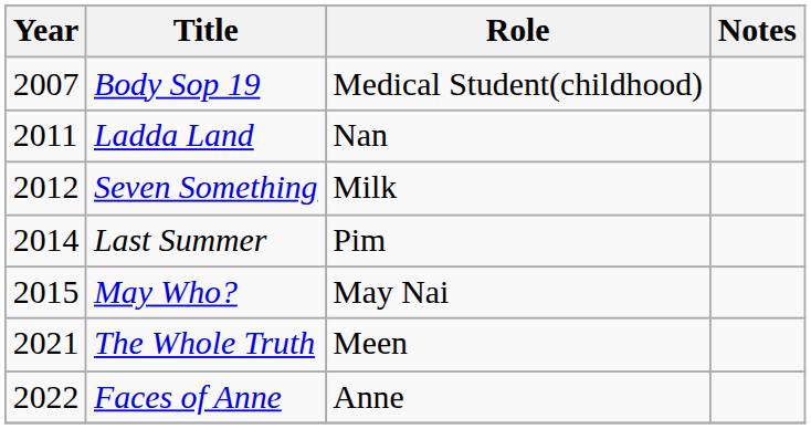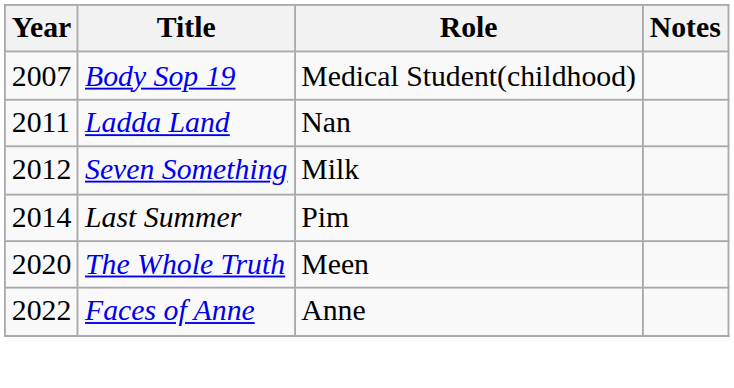 <table class="wikitable">
 <tr>
 <th>Year</th>
 <th>Title</th>
 <th>Role</th>
 <th>Notes</th>
 </tr>
 <tr>
 <td>2007</td>
 <td><em><a href='#'>Body Sop 19</a></em></td>
 <td>Medical Student(childhood)</td>
 <td></td>
 </tr>
 <tr>
 <td>2011</td>
 <td><em><a href='#'>Ladda Land</a></em></td>
 <td>Nan</td>
 <td></td>
 </tr>
 <tr>
 <td>2012</td>
 <td><em><a href='#'>Seven Something</a></em></td>
 <td>Milk</td>
 <td></td>
 </tr>
 <tr>
 <td>2014</td>
 <td><em>Last Summer</em></td>
 <td>Pim</td>
 <td></td>
 </tr>
 <tr>
-<td>2015</td>
-<td><em><a href='#'>May Who?</a></em></td>
-<td>May Nai</td>
-<td></td>
-</tr>
-<tr>
-<td>2021</td>
+<td>2020</td>
 <td><em><a href='#'>The Whole Truth</a></em></td>
 <td>Meen</td>
 <td></td>
 </tr>
 <tr>
 <td>2022</td>
 <td><em><a href='#'>Faces of Anne</a></em></td>
 <td>Anne</td>
 <td></td>
 </tr>
 <tr>
 </tr>
 </table>
